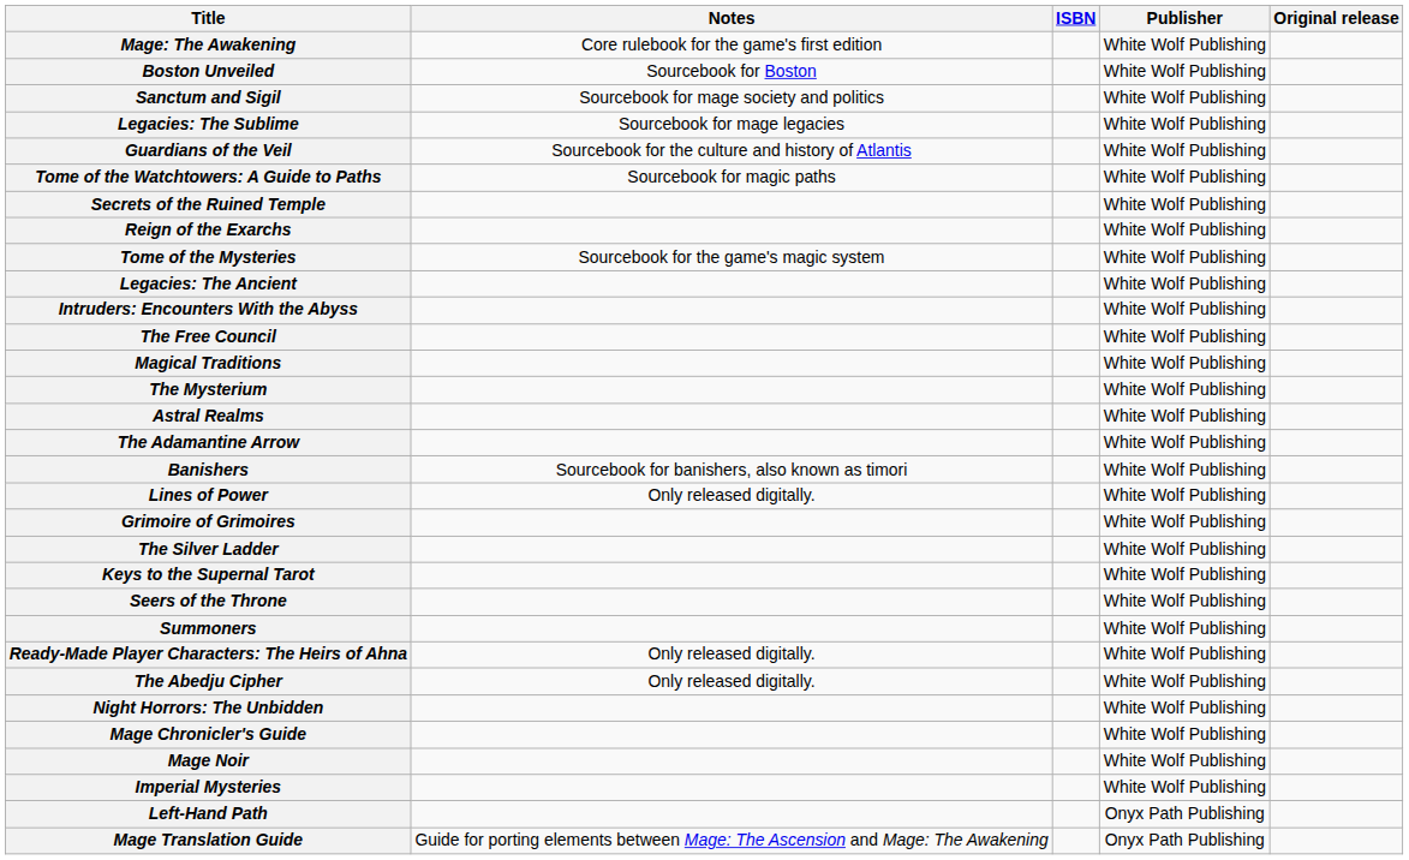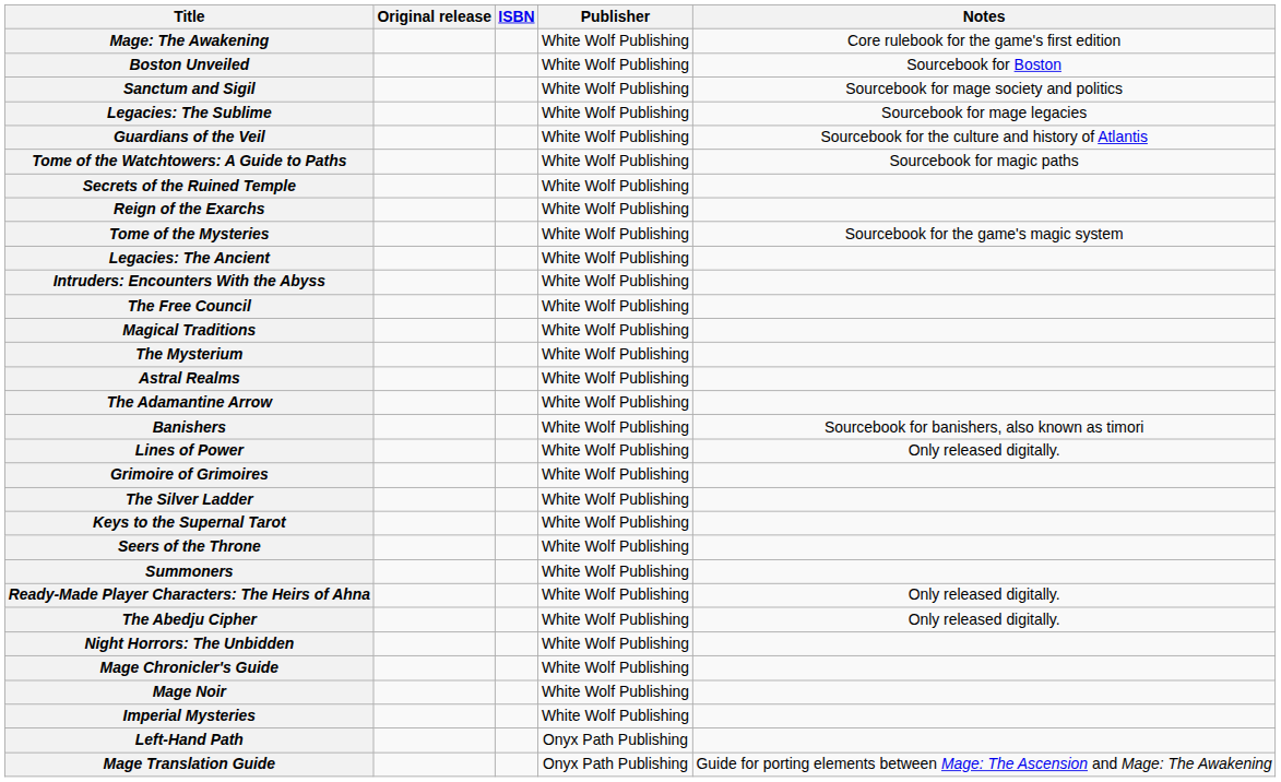 <table class="wikitable sortable">
 <tr>
 <th scope="col">Title</th>
-<th scope="col">Notes</th>
+<th scope="col">Original release</th>
 <th scope="col"><a href='#'>ISBN</a></th>
 <th scope="col">Publisher</th>
-<th scope="col">Original release</th>
+<th scope="col">Notes</th>
 </tr>
 <tr style="text-align: center;">
 <th scope="row"><em>Mage: The Awakening</em></th>
-<td>Core rulebook for the game's first edition</td>
+<td></td>
 <td></td>
 <td>White Wolf Publishing</td>
-<td></td>
+<td>Core rulebook for the game's first edition</td>
 </tr>
 <tr style="text-align: center;">
 <th scope="row"><em>Boston Unveiled</em></th>
-<td>Sourcebook for <a href='#'>Boston</a></td>
+<td></td>
 <td></td>
 <td>White Wolf Publishing</td>
-<td></td>
+<td>Sourcebook for <a href='#'>Boston</a></td>
 </tr>
 <tr style="text-align: center;">
 <th scope="row"><em>Sanctum and Sigil</em></th>
-<td>Sourcebook for mage society and politics</td>
+<td></td>
 <td></td>
 <td>White Wolf Publishing</td>
-<td></td>
+<td>Sourcebook for mage society and politics</td>
 </tr>
 <tr style="text-align: center;">
 <th scope="row"><em>Legacies: The Sublime</em></th>
-<td>Sourcebook for mage legacies</td>
+<td></td>
 <td></td>
 <td>White Wolf Publishing</td>
-<td></td>
+<td>Sourcebook for mage legacies</td>
 </tr>
 <tr style="text-align: center;">
 <th scope="row"><em>Guardians of the Veil</em></th>
-<td>Sourcebook for the culture and history of <a href='#'>Atlantis</a></td>
+<td></td>
 <td></td>
 <td>White Wolf Publishing</td>
-<td></td>
+<td>Sourcebook for the culture and history of <a href='#'>Atlantis</a></td>
 </tr>
 <tr style="text-align: center;">
 <th scope="row"><em>Tome of the Watchtowers: A Guide to Paths</em></th>
-<td>Sourcebook for magic paths</td>
+<td></td>
 <td></td>
 <td>White Wolf Publishing</td>
-<td></td>
+<td>Sourcebook for magic paths</td>
 </tr>
 <tr style="text-align: center;">
 <th scope="row"><em>Secrets of the Ruined Temple</em></th>
 <td></td>
 <td></td>
 <td>White Wolf Publishing</td>
 <td></td>
 </tr>
 <tr style="text-align: center;">
 <th scope="row"><em>Reign of the Exarchs</em></th>
 <td></td>
 <td></td>
 <td>White Wolf Publishing</td>
 <td></td>
 </tr>
 <tr style="text-align: center;">
 <th scope="row"><em>Tome of the Mysteries</em></th>
-<td>Sourcebook for the game's magic system</td>
+<td></td>
 <td></td>
 <td>White Wolf Publishing</td>
-<td></td>
+<td>Sourcebook for the game's magic system</td>
 </tr>
 <tr style="text-align: center;">
 <th scope="row"><em>Legacies: The Ancient</em></th>
 <td></td>
 <td></td>
 <td>White Wolf Publishing</td>
 <td></td>
 </tr>
 <tr style="text-align: center;">
 <th scope="row"><em>Intruders: Encounters With the Abyss</em></th>
 <td></td>
 <td></td>
 <td>White Wolf Publishing</td>
 <td></td>
 </tr>
 <tr style="text-align: center;">
 <th scope="row"><em>The Free Council</em></th>
 <td></td>
 <td></td>
 <td>White Wolf Publishing</td>
 <td></td>
 </tr>
 <tr style="text-align: center;">
 <th scope="row"><em>Magical Traditions</em></th>
 <td></td>
 <td></td>
 <td>White Wolf Publishing</td>
 <td></td>
 </tr>
 <tr style="text-align: center;">
 <th scope="row"><em>The Mysterium</em></th>
 <td></td>
 <td></td>
 <td>White Wolf Publishing</td>
 <td></td>
 </tr>
 <tr style="text-align: center;">
 <th scope="row"><em>Astral Realms</em></th>
 <td></td>
 <td></td>
 <td>White Wolf Publishing</td>
 <td></td>
 </tr>
 <tr style="text-align: center;">
 <th scope="row"><em>The Adamantine Arrow</em></th>
 <td></td>
 <td></td>
 <td>White Wolf Publishing</td>
 <td></td>
 </tr>
 <tr style="text-align: center;">
 <th scope="row"><em>Banishers</em></th>
-<td>Sourcebook for banishers, also known as timori</td>
+<td></td>
 <td></td>
 <td>White Wolf Publishing</td>
-<td></td>
+<td>Sourcebook for banishers, also known as timori</td>
 </tr>
 <tr style="text-align: center;">
 <th scope="row"><em>Lines of Power</em></th>
-<td>Only released digitally.</td>
+<td></td>
 <td></td>
 <td>White Wolf Publishing</td>
-<td></td>
+<td>Only released digitally.</td>
 </tr>
 <tr style="text-align: center;">
 <th scope="row"><em>Grimoire of Grimoires</em></th>
 <td></td>
 <td></td>
 <td>White Wolf Publishing</td>
 <td></td>
 </tr>
 <tr style="text-align: center;">
 <th scope="row"><em>The Silver Ladder</em></th>
 <td></td>
 <td></td>
 <td>White Wolf Publishing</td>
 <td></td>
 </tr>
 <tr style="text-align: center;">
 <th scope="row"><em>Keys to the Supernal Tarot</em></th>
 <td></td>
 <td></td>
 <td>White Wolf Publishing</td>
 <td></td>
 </tr>
 <tr style="text-align: center;">
 <th scope="row"><em>Seers of the Throne</em></th>
 <td></td>
 <td></td>
 <td>White Wolf Publishing</td>
 <td></td>
 </tr>
 <tr style="text-align: center;">
 <th scope="row"><em>Summoners</em></th>
 <td></td>
 <td></td>
 <td>White Wolf Publishing</td>
 <td></td>
 </tr>
 <tr style="text-align: center;">
 <th scope="row"><em>Ready-Made Player Characters: The Heirs of Ahna</em></th>
-<td>Only released digitally.</td>
+<td></td>
 <td></td>
 <td>White Wolf Publishing</td>
-<td></td>
+<td>Only released digitally.</td>
 </tr>
 <tr style="text-align: center;">
 <th scope="row"><em>The Abedju Cipher</em></th>
-<td>Only released digitally.</td>
+<td></td>
 <td></td>
 <td>White Wolf Publishing</td>
-<td></td>
+<td>Only released digitally.</td>
 </tr>
 <tr style="text-align: center;">
 <th scope="row"><em>Night Horrors: The Unbidden</em></th>
 <td></td>
 <td></td>
 <td>White Wolf Publishing</td>
 <td></td>
 </tr>
 <tr style="text-align: center;">
 <th scope="row"><em>Mage Chronicler's Guide</em></th>
 <td></td>
 <td></td>
 <td>White Wolf Publishing</td>
 <td></td>
 </tr>
 <tr style="text-align: center;">
 <th scope="row"><em>Mage Noir</em></th>
 <td></td>
 <td></td>
 <td>White Wolf Publishing</td>
 <td></td>
 </tr>
 <tr style="text-align: center;">
 <th scope="row"><em>Imperial Mysteries</em></th>
 <td></td>
 <td></td>
 <td>White Wolf Publishing</td>
 <td></td>
 </tr>
 <tr style="text-align: center;">
 <th scope="row"><em>Left-Hand Path</em></th>
 <td></td>
 <td></td>
 <td>Onyx Path Publishing</td>
 <td></td>
 </tr>
 <tr style="text-align: center;">
 <th scope="row"><em>Mage Translation Guide</em></th>
-<td>Guide for porting elements between <em><a href='#'>Mage: The Ascension</a></em> and <em>Mage: The Awakening</em></td>
+<td></td>
 <td></td>
 <td>Onyx Path Publishing</td>
-<td></td>
+<td>Guide for porting elements between <em><a href='#'>Mage: The Ascension</a></em> and <em>Mage: The Awakening</em></td>
 </tr>
 </table>
